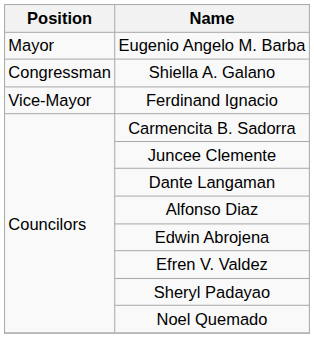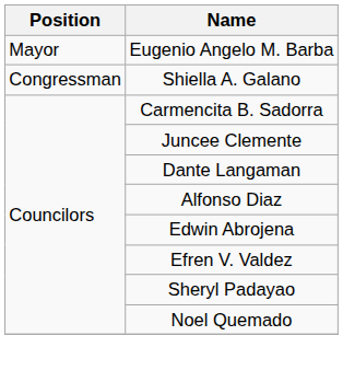 <table class="wikitable" style="line-height:1.20em; font-size:100%;">
 <tr>
 <th>Position</th>
 <th>Name</th>
 </tr>
 <tr>
 <td>Mayor</td>
 <td style="text-align:center;">Eugenio Angelo M. Barba</td>
 </tr>
 <tr>
 <td>Congressman</td>
 <td style="text-align:center;">Shiella A. Galano</td>
-</tr>
-<tr>
-<td>Vice-Mayor</td>
-<td style="text-align:center;">Ferdinand Ignacio</td>
 </tr>
 <tr>
 <td rowspan=8>Councilors</td>
 <td style="text-align:center;">Carmencita B. Sadorra</td>
 </tr>
 <tr>
 <td style="text-align:center;">Juncee Clemente</td>
 </tr>
 <tr>
 <td style="text-align:center;">Dante Langaman</td>
 </tr>
 <tr>
 <td style="text-align:center;">Alfonso Diaz</td>
 </tr>
 <tr>
 <td style="text-align:center;">Edwin Abrojena</td>
 </tr>
 <tr>
 <td style="text-align:center;">Efren V. Valdez</td>
 </tr>
 <tr>
 <td style="text-align:center;">Sheryl Padayao</td>
 </tr>
 <tr>
 <td style="text-align:center;">Noel Quemado</td>
 </tr>
 <tr>
 </tr>
 </table>
